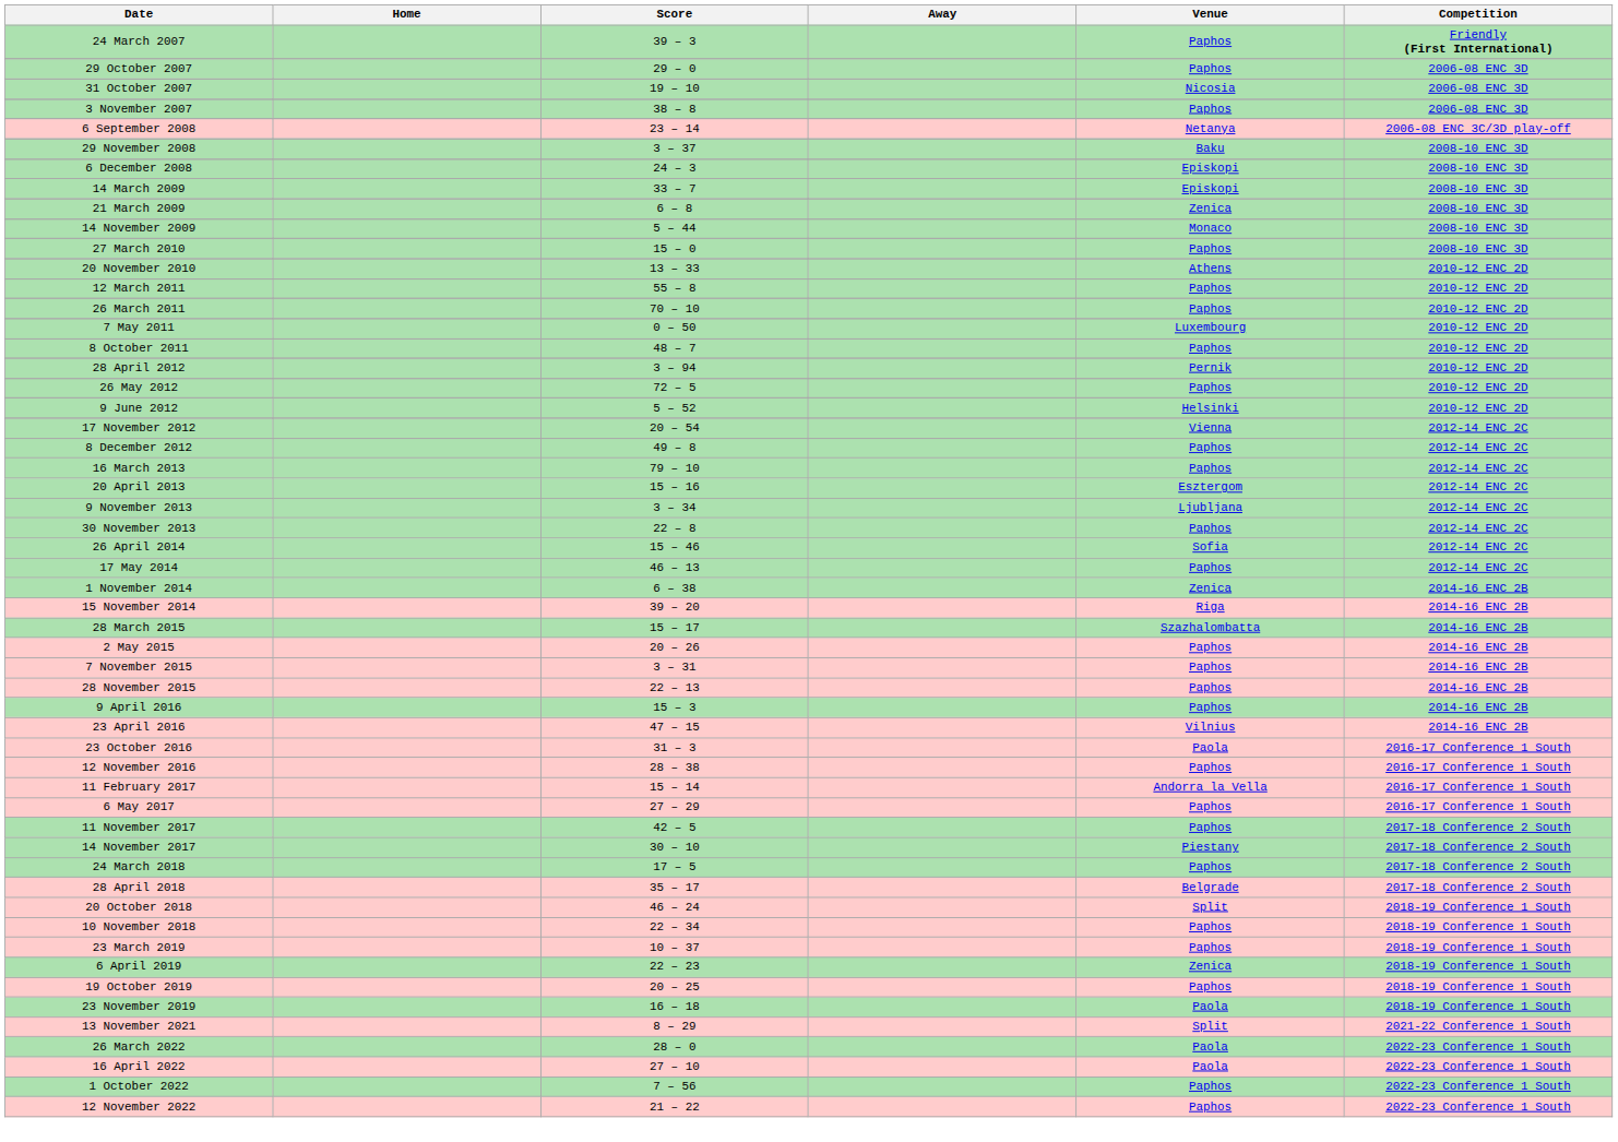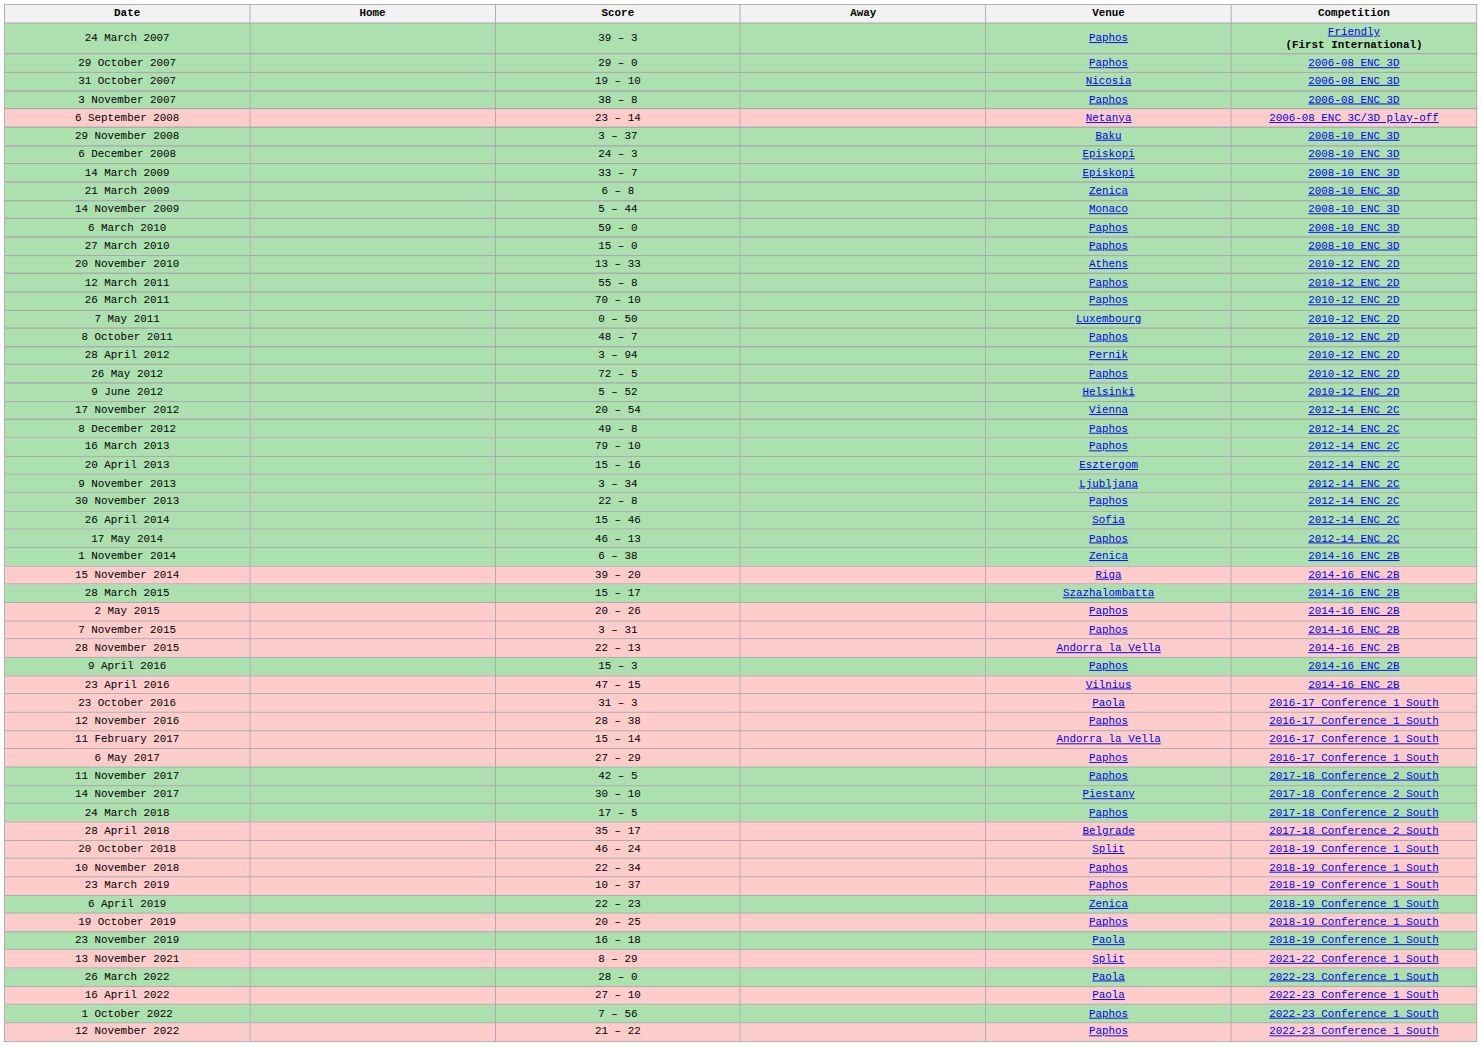 <table class="wikitable" style="font-size:90%; width: 100%; text-align: center;">
 <tr>
 <th width=11%>Date</th>
 <th width=11%>Home</th>
 <th width=11%>Score</th>
 <th width=11%>Away</th>
 <th width=11%>Venue</th>
 <th width=11%>Competition</th>
 </tr>
 <tr style="background: #ACE1AF">
 <td>24 March 2007</td>
 <td align="right"></td>
 <td>39 – 3</td>
 <td align="left"></td>
 <td><a href='#'>Paphos</a></td>
 <td><a href='#'>Friendly</a><br><strong>(First International)</strong></td>
 </tr>
 <tr>
 </tr>
 <tr style="background: #ACE1AF">
 <td>29 October 2007</td>
 <td align="right"></td>
 <td>29 – 0</td>
 <td align="left"></td>
 <td><a href='#'>Paphos</a></td>
 <td><a href='#'>2006-08 ENC 3D</a></td>
 </tr>
 <tr>
 </tr>
 <tr style="background: #ACE1AF">
 <td>31 October 2007</td>
 <td align="right"></td>
 <td>19 – 10</td>
 <td align="left"></td>
 <td><a href='#'>Nicosia</a></td>
 <td><a href='#'>2006-08 ENC 3D</a></td>
 </tr>
 <tr>
 </tr>
 <tr style="background: #ACE1AF">
 <td>3 November 2007</td>
 <td align="right"></td>
 <td>38 – 8</td>
 <td align="left"></td>
 <td><a href='#'>Paphos</a></td>
 <td><a href='#'>2006-08 ENC 3D</a></td>
 </tr>
 <tr>
 </tr>
 <tr style="background: #FFCCCC">
 <td>6 September 2008</td>
 <td align="right"></td>
 <td>23 – 14</td>
 <td align="left"></td>
 <td><a href='#'>Netanya</a></td>
 <td><a href='#'>2006-08 ENC 3C/3D play-off</a></td>
 </tr>
 <tr>
 </tr>
 <tr style="background: #ACE1AF">
 <td>29 November 2008</td>
 <td align="right"></td>
 <td>3 – 37</td>
 <td align="left"></td>
 <td><a href='#'>Baku</a></td>
 <td><a href='#'>2008-10 ENC 3D</a></td>
 </tr>
 <tr>
 </tr>
 <tr style="background: #ACE1AF">
 <td>6 December 2008</td>
 <td align="right"></td>
 <td>24 – 3</td>
 <td align="left"></td>
 <td><a href='#'>Episkopi</a></td>
 <td><a href='#'>2008-10 ENC 3D</a></td>
 </tr>
 <tr>
 </tr>
 <tr style="background: #ACE1AF">
 <td>14 March 2009</td>
 <td align="right"></td>
 <td>33 – 7</td>
 <td align="left"></td>
 <td><a href='#'>Episkopi</a></td>
 <td><a href='#'>2008-10 ENC 3D</a></td>
 </tr>
 <tr>
 </tr>
 <tr style="background: #ACE1AF">
 <td>21 March 2009</td>
 <td align="right"></td>
 <td>6 – 8</td>
 <td align="left"></td>
 <td><a href='#'>Zenica</a></td>
 <td><a href='#'>2008-10 ENC 3D</a></td>
 </tr>
 <tr>
 </tr>
 <tr style="background: #ACE1AF">
 <td>14 November 2009</td>
 <td align="right"></td>
 <td>5 – 44</td>
 <td align="left"></td>
 <td><a href='#'>Monaco</a></td>
 <td><a href='#'>2008-10 ENC 3D</a></td>
 </tr>
 <tr>
+</tr>
+<tr style="background: #ACE1AF">
+<td>6 March 2010</td>
+<td align="right"></td>
+<td>59 – 0</td>
+<td align="left"></td>
+<td><a href='#'>Paphos</a></td>
+<td><a href='#'>2008-10 ENC 3D</a></td>
 </tr>
 <tr>
 </tr>
 <tr style="background: #ACE1AF">
 <td>27 March 2010</td>
 <td align="right"></td>
 <td>15 – 0</td>
 <td align="left"></td>
 <td><a href='#'>Paphos</a></td>
 <td><a href='#'>2008-10 ENC 3D</a></td>
 </tr>
 <tr>
 </tr>
 <tr style="background: #ACE1AF">
 <td>20 November 2010</td>
 <td align="right"></td>
 <td>13 – 33</td>
 <td align="left"></td>
 <td><a href='#'>Athens</a></td>
 <td><a href='#'>2010-12 ENC 2D</a></td>
 </tr>
 <tr>
 </tr>
 <tr style="background: #ACE1AF">
 <td>12 March 2011</td>
 <td align="right"></td>
 <td>55 – 8</td>
 <td align="left"></td>
 <td><a href='#'>Paphos</a></td>
 <td><a href='#'>2010-12 ENC 2D</a></td>
 </tr>
 <tr>
 </tr>
 <tr style="background: #ACE1AF">
 <td>26 March 2011</td>
 <td align="right"></td>
 <td>70 – 10</td>
 <td align="left"></td>
 <td><a href='#'>Paphos</a></td>
 <td><a href='#'>2010-12 ENC 2D</a></td>
 </tr>
 <tr>
 </tr>
 <tr style="background: #ACE1AF">
 <td>7 May 2011</td>
 <td align="right"></td>
 <td>0 – 50</td>
 <td align="left"></td>
 <td><a href='#'>Luxembourg</a></td>
 <td><a href='#'>2010-12 ENC 2D</a></td>
 </tr>
 <tr>
 </tr>
 <tr style="background: #ACE1AF">
 <td>8 October 2011</td>
 <td align="right"></td>
 <td>48 – 7</td>
 <td align="left"></td>
 <td><a href='#'>Paphos</a></td>
 <td><a href='#'>2010-12 ENC 2D</a></td>
 </tr>
 <tr>
 </tr>
 <tr style="background: #ACE1AF">
 <td>28 April 2012</td>
 <td align="right"></td>
 <td>3 – 94</td>
 <td align="left"></td>
 <td><a href='#'>Pernik</a></td>
 <td><a href='#'>2010-12 ENC 2D</a></td>
 </tr>
 <tr>
 </tr>
 <tr style="background: #ACE1AF">
 <td>26 May 2012</td>
 <td align="right"></td>
 <td>72 – 5</td>
 <td align="left"></td>
 <td><a href='#'>Paphos</a></td>
 <td><a href='#'>2010-12 ENC 2D</a></td>
 </tr>
 <tr>
 </tr>
 <tr style="background: #ACE1AF">
 <td>9 June 2012</td>
 <td align="right"></td>
 <td>5 – 52</td>
 <td align="left"></td>
 <td><a href='#'>Helsinki</a></td>
 <td><a href='#'>2010-12 ENC 2D</a></td>
 </tr>
 <tr>
 </tr>
 <tr style="background: #ACE1AF">
 <td>17 November 2012</td>
 <td align="right"></td>
 <td>20 – 54</td>
 <td align="left"></td>
 <td><a href='#'>Vienna</a></td>
 <td><a href='#'>2012-14 ENC 2C</a></td>
 </tr>
 <tr>
 </tr>
 <tr style="background: #ACE1AF">
 <td>8 December 2012</td>
 <td align="right"></td>
 <td>49 – 8</td>
 <td align="left"></td>
 <td><a href='#'>Paphos</a></td>
 <td><a href='#'>2012-14 ENC 2C</a></td>
 </tr>
 <tr style="background: #ACE1AF">
 <td>16 March 2013</td>
 <td align="right"></td>
 <td>79 – 10</td>
 <td align="left"></td>
 <td><a href='#'>Paphos</a></td>
 <td><a href='#'>2012-14 ENC 2C</a></td>
 </tr>
 <tr style="background: #ACE1AF">
 <td>20 April 2013</td>
 <td align="right"></td>
 <td>15 – 16</td>
 <td align="left"></td>
 <td><a href='#'>Esztergom</a></td>
 <td><a href='#'>2012-14 ENC 2C</a></td>
 </tr>
 <tr style="background: #ACE1AF">
 <td>9 November 2013</td>
 <td align="right"></td>
 <td>3 – 34</td>
 <td align="left"></td>
 <td><a href='#'>Ljubljana</a></td>
 <td><a href='#'>2012-14 ENC 2C</a></td>
 </tr>
 <tr style="background: #ACE1AF">
 <td>30 November 2013</td>
 <td align="right"></td>
 <td>22 – 8</td>
 <td align="left"></td>
 <td><a href='#'>Paphos</a></td>
 <td><a href='#'>2012-14 ENC 2C</a></td>
 </tr>
 <tr style="background: #ACE1AF">
 <td>26 April 2014</td>
 <td align="right"></td>
 <td>15 – 46</td>
 <td align="left"></td>
 <td><a href='#'>Sofia</a></td>
 <td><a href='#'>2012-14 ENC 2C</a></td>
 </tr>
 <tr style="background: #ACE1AF">
 <td>17 May 2014</td>
 <td align="right"></td>
 <td>46 – 13</td>
 <td align="left"></td>
 <td><a href='#'>Paphos</a></td>
 <td><a href='#'>2012-14 ENC 2C</a></td>
 </tr>
 <tr style="background: #ACE1AF">
 <td>1 November 2014</td>
 <td align="right"></td>
 <td>6 – 38</td>
 <td align="left"></td>
 <td><a href='#'>Zenica</a></td>
 <td><a href='#'>2014-16 ENC 2B</a></td>
 </tr>
 <tr style="background: #FFCCCC">
 <td>15 November 2014</td>
 <td align="right"></td>
 <td>39 – 20</td>
 <td align="left"></td>
 <td><a href='#'>Riga</a></td>
 <td><a href='#'>2014-16 ENC 2B</a></td>
 </tr>
 <tr style="background: #ACE1AF">
 <td>28 March 2015</td>
 <td align="right"></td>
 <td>15 – 17</td>
 <td align="left"></td>
 <td><a href='#'>Szazhalombatta</a></td>
 <td><a href='#'>2014-16 ENC 2B</a></td>
 </tr>
 <tr style="background: #FFCCCC">
 <td>2 May 2015</td>
 <td align="right"></td>
 <td>20 – 26</td>
 <td align="left"></td>
 <td><a href='#'>Paphos</a></td>
 <td><a href='#'>2014-16 ENC 2B</a></td>
 </tr>
 <tr style="background: #FFCCCC">
 <td>7 November 2015</td>
 <td align="right"></td>
 <td>3 – 31</td>
 <td align="left"></td>
 <td><a href='#'>Paphos</a></td>
 <td><a href='#'>2014-16 ENC 2B</a></td>
 </tr>
 <tr style="background: #FFCCCC">
 <td>28 November 2015</td>
 <td align="right"></td>
 <td>22 – 13</td>
 <td align="left"></td>
-<td><a href='#'>Paphos</a></td>
+<td><a href='#'>Andorra la Vella</a></td>
 <td><a href='#'>2014-16 ENC 2B</a></td>
 </tr>
 <tr style="background: #ACE1AF">
 <td>9 April 2016</td>
 <td align="right"></td>
 <td>15 – 3</td>
 <td align="left"></td>
 <td><a href='#'>Paphos</a></td>
 <td><a href='#'>2014-16 ENC 2B</a></td>
 </tr>
 <tr style="background: #FFCCCC">
 <td>23 April 2016</td>
 <td align="right"></td>
 <td>47 – 15</td>
 <td align="left"></td>
 <td><a href='#'>Vilnius</a></td>
 <td><a href='#'>2014-16 ENC 2B</a></td>
 </tr>
 <tr style="background: #FFCCCC">
 <td>23 October 2016</td>
 <td align="right"></td>
 <td>31 – 3</td>
 <td align="left"></td>
 <td><a href='#'>Paola</a></td>
 <td><a href='#'>2016-17 Conference 1 South</a></td>
 </tr>
 <tr style="background: #FFCCCC">
 <td>12 November 2016</td>
 <td align="right"></td>
 <td>28 – 38</td>
 <td align="left"></td>
 <td><a href='#'>Paphos</a></td>
 <td><a href='#'>2016-17 Conference 1 South</a></td>
 </tr>
 <tr style="background: #FFCCCC">
 <td>11 February 2017</td>
 <td align="right"></td>
 <td>15 – 14</td>
 <td align="left"></td>
 <td><a href='#'>Andorra la Vella</a></td>
 <td><a href='#'>2016-17 Conference 1 South</a></td>
 </tr>
 <tr style="background: #FFCCCC">
 <td>6 May 2017</td>
 <td align="right"></td>
 <td>27 – 29</td>
 <td align="left"></td>
 <td><a href='#'>Paphos</a></td>
 <td><a href='#'>2016-17 Conference 1 South</a></td>
 </tr>
 <tr style="background: #ACE1AF">
 <td>11 November 2017</td>
 <td align="right"></td>
 <td>42 – 5</td>
 <td align="left"></td>
 <td><a href='#'>Paphos</a></td>
 <td><a href='#'>2017-18 Conference 2 South</a></td>
 </tr>
 <tr style="background: #ACE1AF">
 <td>14 November 2017</td>
 <td align="right"></td>
 <td>30 – 10</td>
 <td align="left"></td>
 <td><a href='#'>Piestany</a></td>
 <td><a href='#'>2017-18 Conference 2 South</a></td>
 </tr>
 <tr style="background: #ACE1AF">
 <td>24 March 2018</td>
 <td align="right"></td>
 <td>17 – 5</td>
 <td align="left"></td>
 <td><a href='#'>Paphos</a></td>
 <td><a href='#'>2017-18 Conference 2 South</a></td>
 </tr>
 <tr style="background: #FFCCCC">
 <td>28 April 2018</td>
 <td align="right"></td>
 <td>35 – 17</td>
 <td align="left"></td>
 <td><a href='#'>Belgrade</a></td>
 <td><a href='#'>2017-18 Conference 2 South</a></td>
 </tr>
 <tr style="background: #FFCCCC">
 <td>20 October 2018</td>
 <td align="right"></td>
 <td>46 – 24</td>
 <td align="left"></td>
 <td><a href='#'>Split</a></td>
 <td><a href='#'>2018-19 Conference 1 South</a></td>
 </tr>
 <tr style="background: #FFCCCC">
 <td>10 November 2018</td>
 <td align="right"></td>
 <td>22 – 34</td>
 <td align="left"></td>
 <td><a href='#'>Paphos</a></td>
 <td><a href='#'>2018-19 Conference 1 South</a></td>
 </tr>
 <tr style="background: #FFCCCC">
 <td>23 March 2019</td>
 <td align="right"></td>
 <td>10 – 37</td>
 <td align="left"></td>
 <td><a href='#'>Paphos</a></td>
 <td><a href='#'>2018-19 Conference 1 South</a></td>
 </tr>
 <tr style="background: #ACE1AF">
 <td>6 April 2019</td>
 <td align="right"></td>
 <td>22 – 23</td>
 <td align="left"></td>
 <td><a href='#'>Zenica</a></td>
 <td><a href='#'>2018-19 Conference 1 South</a></td>
 </tr>
 <tr style="background: #FFCCCC">
 <td>19 October 2019</td>
 <td align="right"></td>
 <td>20 – 25</td>
 <td align="left"></td>
 <td><a href='#'>Paphos</a></td>
 <td><a href='#'>2018-19 Conference 1 South</a></td>
 </tr>
 <tr style="background: #ACE1AF">
 <td>23 November 2019</td>
 <td align="right"></td>
 <td>16 – 18</td>
 <td align="left"></td>
 <td><a href='#'>Paola</a></td>
 <td><a href='#'>2018-19 Conference 1 South</a></td>
 </tr>
 <tr style="background: #FFCCCC">
 <td>13 November 2021</td>
 <td align="right"></td>
 <td>8 – 29</td>
 <td align="left"></td>
 <td><a href='#'>Split</a></td>
 <td><a href='#'>2021-22 Conference 1 South</a></td>
 </tr>
 <tr style="background: #ACE1AF">
 <td>26 March 2022</td>
 <td align="right"></td>
 <td>28 – 0</td>
 <td align="left"></td>
 <td><a href='#'>Paola</a></td>
 <td><a href='#'>2022-23 Conference 1 South</a></td>
 </tr>
 <tr style="background: #FFCCCC">
 <td>16 April 2022</td>
 <td align="right"></td>
 <td>27 – 10</td>
 <td align="left"></td>
 <td><a href='#'>Paola</a></td>
 <td><a href='#'>2022-23 Conference 1 South</a></td>
 </tr>
 <tr style="background: #ACE1AF">
 <td>1 October 2022</td>
 <td align="right"></td>
 <td>7 – 56</td>
 <td align="left"></td>
 <td><a href='#'>Paphos</a></td>
 <td><a href='#'>2022-23 Conference 1 South</a></td>
 </tr>
 <tr style="background: #FFCCCC">
 <td>12 November 2022</td>
 <td align="right"></td>
 <td>21 – 22</td>
 <td align="left"></td>
 <td><a href='#'>Paphos</a></td>
 <td><a href='#'>2022-23 Conference 1 South</a></td>
 </tr>
 </table>
